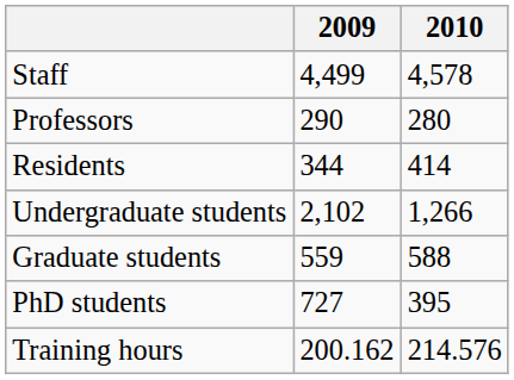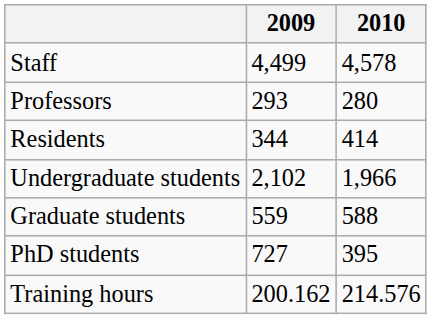 <table class="wikitable" border="1">
 <tr>
 <th></th>
 <th>2009</th>
 <th>2010</th>
 </tr>
 <tr>
 <td>Staff</td>
 <td>4,499</td>
 <td>4,578</td>
 </tr>
 <tr>
 <td>Professors</td>
-<td>290</td>
+<td>293</td>
 <td>280</td>
 </tr>
 <tr>
 <td>Residents</td>
 <td>344</td>
 <td>414</td>
 </tr>
 <tr>
 <td>Undergraduate students</td>
 <td>2,102</td>
-<td>1,266</td>
+<td>1,966</td>
 </tr>
 <tr>
 <td>Graduate students</td>
 <td>559</td>
 <td>588</td>
 </tr>
 <tr>
 <td>PhD students</td>
 <td>727</td>
 <td>395</td>
 </tr>
 <tr>
 <td>Training hours</td>
 <td>200.162</td>
 <td>214.576</td>
 </tr>
 </table>
